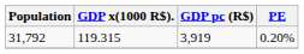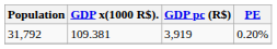 <table class="wikitable" border="1">
 <tr>
 <th>Population</th>
 <th><a href='#'>GDP</a> x(1000 R$).</th>
 <th><a href='#'>GDP pc</a> (R$)</th>
 <th><a href='#'>PE</a></th>
 </tr>
 <tr>
 <td>31,792</td>
-<td>119.315</td>
+<td>109.381</td>
 <td>3,919</td>
 <td>0.20%</td>
 </tr>
 <tr>
 </tr>
 </table>
